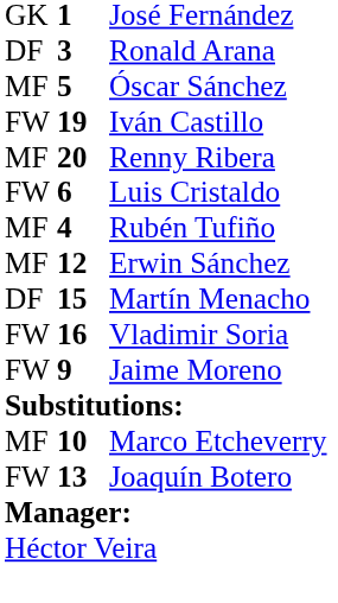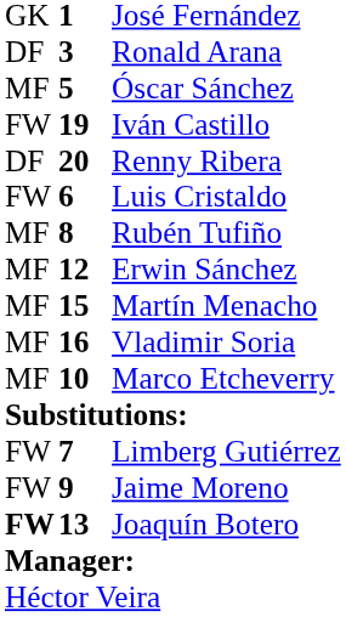 <table style="font-size: 90%" cellspacing="0" cellpadding="0">
 <tr>
 <th width=25></th>
 <th width=25></th>
 </tr>
 <tr>
 <td>GK</td>
 <td><strong>1</strong></td>
 <td><a href='#'>José Fernández</a></td>
 </tr>
 <tr>
 <td>DF</td>
 <td><strong>3</strong></td>
 <td><a href='#'>Ronald Arana</a></td>
 </tr>
 <tr>
 <td>MF</td>
 <td><strong>5</strong></td>
 <td><a href='#'>Óscar Sánchez</a></td>
 </tr>
 <tr>
 <td>FW</td>
 <td><strong>19</strong></td>
 <td><a href='#'>Iván Castillo</a></td>
 </tr>
 <tr>
-<td>MF</td>
+<td>DF</td>
 <td><strong>20</strong></td>
 <td><a href='#'>Renny Ribera</a></td>
 </tr>
 <tr>
 <td>FW</td>
 <td><strong>6</strong></td>
 <td><a href='#'>Luis Cristaldo</a></td>
 </tr>
 <tr>
 <td>MF</td>
-<td><strong>4</strong></td>
+<td><strong>8</strong></td>
 <td><a href='#'>Rubén Tufiño</a></td>
 <td></td>
 </tr>
 <tr>
 <td>MF</td>
 <td><strong>12</strong></td>
 <td><a href='#'>Erwin Sánchez</a></td>
 <td></td>
 </tr>
 <tr>
-<td>DF</td>
+<td>MF</td>
 <td><strong>15</strong></td>
 <td><a href='#'>Martín Menacho</a></td>
 <td></td>
 <td></td>
 </tr>
 <tr>
-<td>FW</td>
+<td>MF</td>
 <td><strong>16</strong></td>
 <td><a href='#'>Vladimir Soria</a></td>
+<td></td>
+<td></td>
+</tr>
+<tr>
+<td>MF</td>
+<td><strong>10</strong></td>
+<td><a href='#'>Marco Etcheverry</a></td>
+<td></td>
+<td></td>
+</tr>
+<tr>
+<td colspan=3><strong>Substitutions:</strong></td>
+</tr>
+<tr>
+<td>FW</td>
+<td><strong>7</strong></td>
+<td><a href='#'>Limberg Gutiérrez</a></td>
 <td></td>
 <td></td>
 </tr>
 <tr>
 <td>FW</td>
 <td><strong>9</strong></td>
 <td><a href='#'>Jaime Moreno</a></td>
 <td></td>
 <td></td>
 </tr>
 <tr>
-<td colspan=3><strong>Substitutions:</strong></td>
-</tr>
-<tr>
-<td>MF</td>
-<td><strong>10</strong></td>
-<td><a href='#'>Marco Etcheverry</a></td>
-<td></td>
-<td></td>
-</tr>
-<tr>
-<td>FW</td>
+<td><strong>FW</strong></td>
 <td><strong>13</strong></td>
 <td><a href='#'>Joaquín Botero</a></td>
 <td></td>
 <td></td>
 </tr>
 <tr>
 <td colspan=3><strong>Manager:</strong></td>
 </tr>
 <tr>
 <td colspan="4"> <a href='#'>Héctor Veira</a></td>
 </tr>
 </table>
